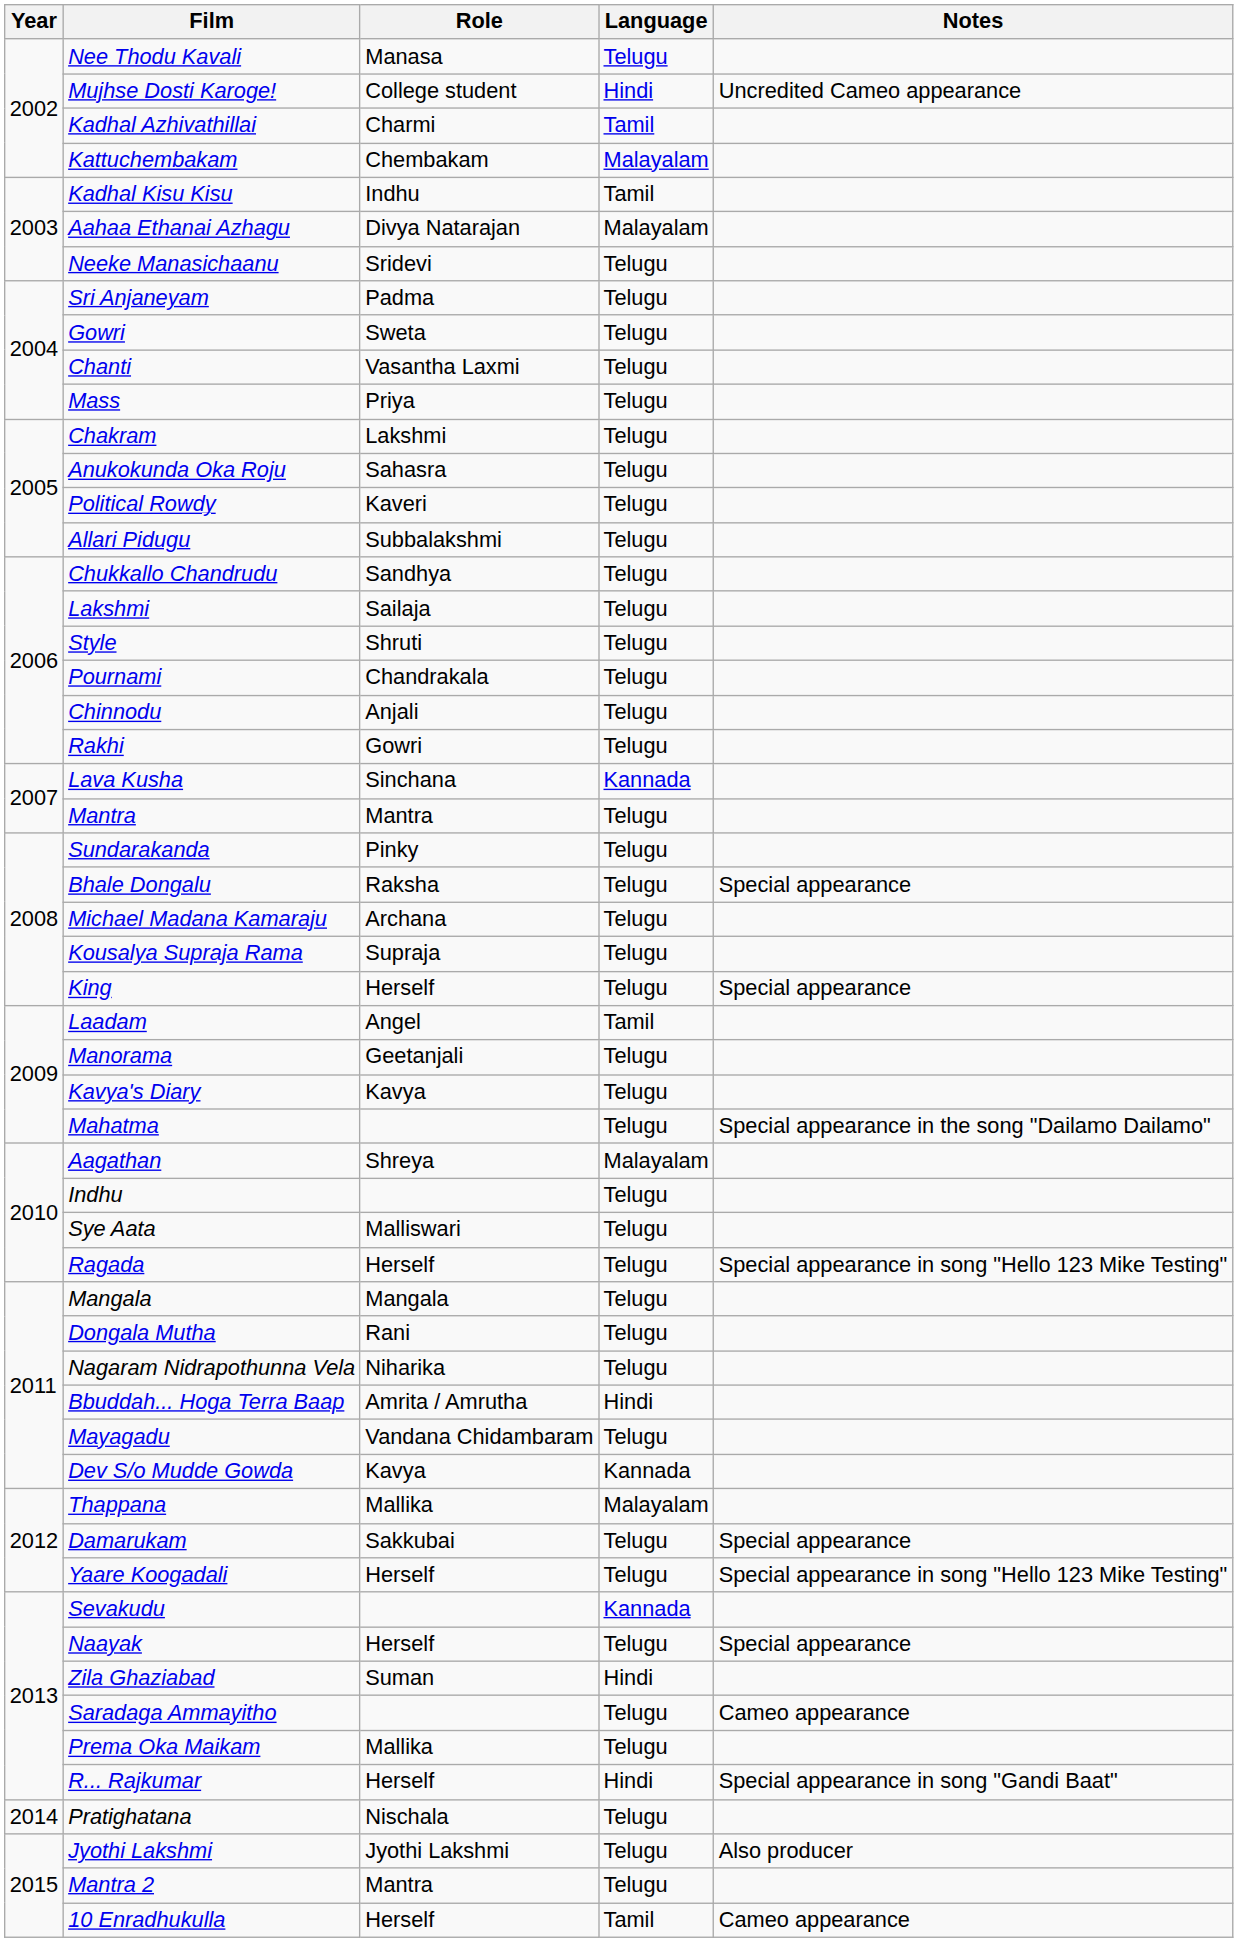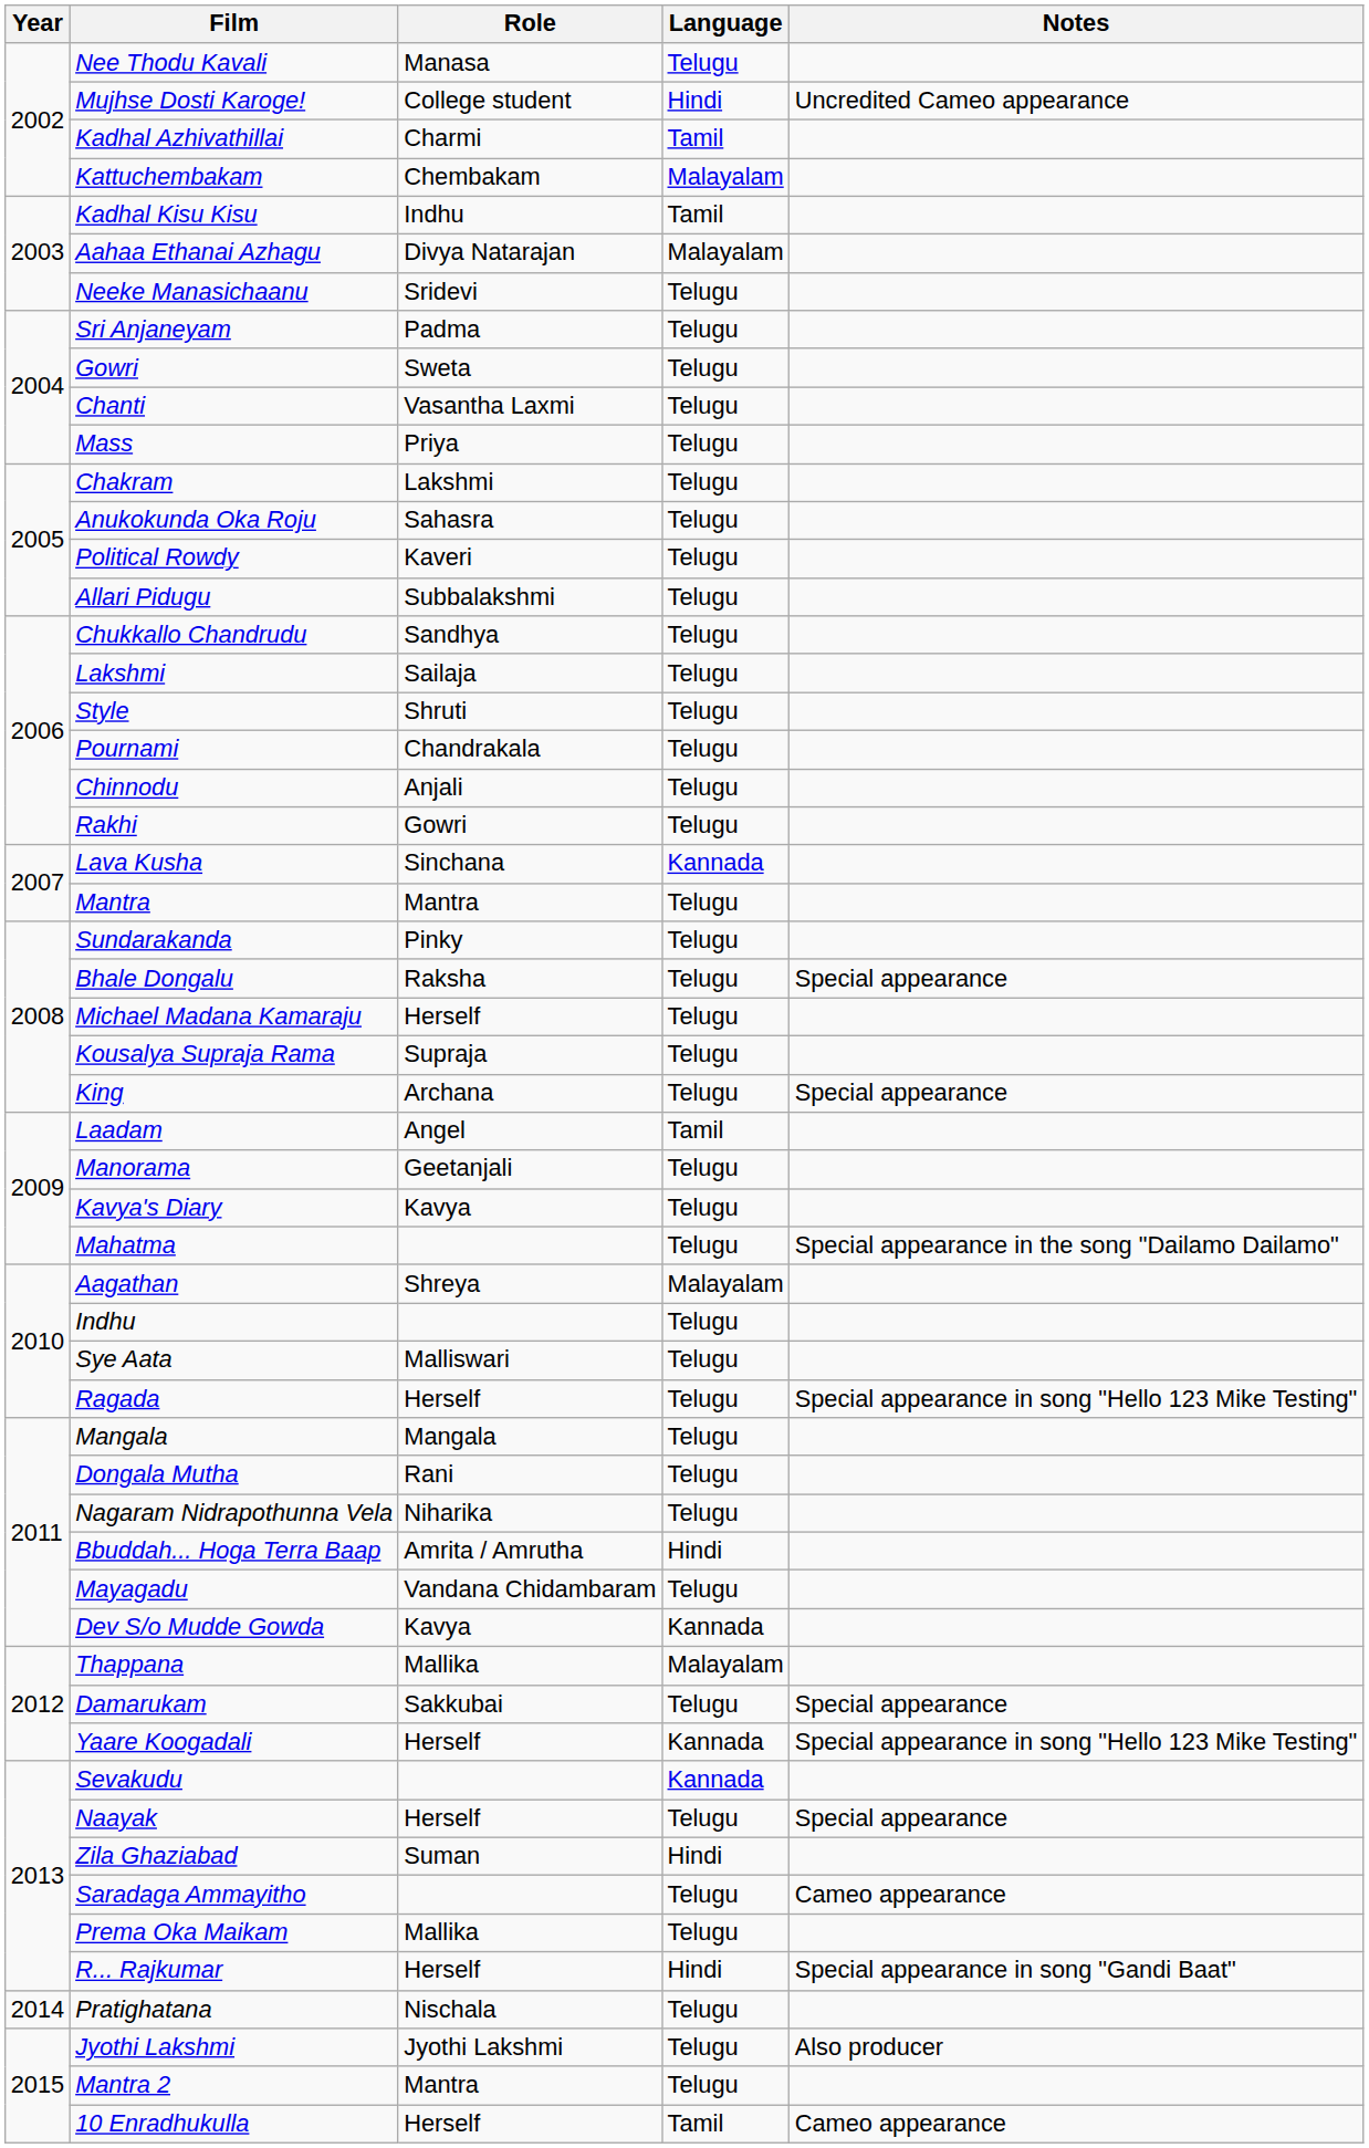 <table class="wikitable sortable">
 <tr>
 <th>Year</th>
 <th>Film</th>
 <th>Role</th>
 <th>Language</th>
 <th class="unsortable">Notes</th>
 </tr>
 <tr>
 <td rowspan="4">2002</td>
 <td><em><a href='#'>Nee Thodu Kavali</a></em></td>
 <td>Manasa</td>
 <td><a href='#'>Telugu</a></td>
 <td></td>
 </tr>
 <tr>
 <td><em><a href='#'>Mujhse Dosti Karoge!</a></em></td>
 <td>College student</td>
 <td><a href='#'>Hindi</a></td>
 <td>Uncredited Cameo appearance</td>
 </tr>
 <tr>
 <td><em><a href='#'>Kadhal Azhivathillai</a></em></td>
 <td>Charmi</td>
 <td><a href='#'>Tamil</a></td>
 <td></td>
 </tr>
 <tr>
 <td><em><a href='#'>Kattuchembakam</a></em></td>
 <td>Chembakam</td>
 <td><a href='#'>Malayalam</a></td>
 <td></td>
 </tr>
 <tr>
 <td rowspan="3">2003</td>
 <td><em><a href='#'>Kadhal Kisu Kisu</a></em></td>
 <td>Indhu</td>
 <td>Tamil</td>
 <td></td>
 </tr>
 <tr>
 <td><em><a href='#'>Aahaa Ethanai Azhagu</a></em></td>
 <td>Divya Natarajan</td>
 <td>Malayalam</td>
 <td></td>
 </tr>
 <tr>
 <td><em><a href='#'>Neeke Manasichaanu</a></em></td>
 <td>Sridevi</td>
 <td>Telugu</td>
 <td></td>
 </tr>
 <tr>
 <td rowspan="4">2004</td>
 <td><em><a href='#'>Sri Anjaneyam</a></em></td>
 <td>Padma</td>
 <td>Telugu</td>
 <td></td>
 </tr>
 <tr>
 <td><em><a href='#'>Gowri</a></em></td>
 <td>Sweta</td>
 <td>Telugu</td>
 <td></td>
 </tr>
 <tr>
 <td><em><a href='#'>Chanti</a></em></td>
 <td>Vasantha Laxmi</td>
 <td>Telugu</td>
 <td></td>
 </tr>
 <tr>
 <td><em><a href='#'>Mass</a></em></td>
 <td>Priya</td>
 <td>Telugu</td>
 <td></td>
 </tr>
 <tr>
 <td rowspan="4">2005</td>
 <td><em><a href='#'>Chakram</a></em></td>
 <td>Lakshmi</td>
 <td>Telugu</td>
 <td></td>
 </tr>
 <tr>
 <td><em><a href='#'>Anukokunda Oka Roju</a></em></td>
 <td>Sahasra</td>
 <td>Telugu</td>
 <td></td>
 </tr>
 <tr>
 <td><em><a href='#'>Political Rowdy</a></em></td>
 <td>Kaveri</td>
 <td>Telugu</td>
 <td></td>
 </tr>
 <tr>
 <td><em><a href='#'>Allari Pidugu</a></em></td>
 <td>Subbalakshmi</td>
 <td>Telugu</td>
 <td></td>
 </tr>
 <tr>
 <td rowspan="6">2006</td>
 <td><em><a href='#'>Chukkallo Chandrudu</a></em></td>
 <td>Sandhya</td>
 <td>Telugu</td>
 <td></td>
 </tr>
 <tr>
 <td><em><a href='#'>Lakshmi</a></em></td>
 <td>Sailaja</td>
 <td>Telugu</td>
 <td></td>
 </tr>
 <tr>
 <td><em><a href='#'>Style</a></em></td>
 <td>Shruti</td>
 <td>Telugu</td>
 <td></td>
 </tr>
 <tr>
 <td><em><a href='#'>Pournami</a></em></td>
 <td>Chandrakala</td>
 <td>Telugu</td>
 <td></td>
 </tr>
 <tr>
 <td><em><a href='#'>Chinnodu</a></em></td>
 <td>Anjali</td>
 <td>Telugu</td>
 <td></td>
 </tr>
 <tr>
 <td><em><a href='#'>Rakhi</a></em></td>
 <td>Gowri</td>
 <td>Telugu</td>
 <td></td>
 </tr>
 <tr>
 <td rowspan="2">2007</td>
 <td><em><a href='#'>Lava Kusha</a></em></td>
 <td>Sinchana</td>
 <td><a href='#'>Kannada</a></td>
 <td></td>
 </tr>
 <tr>
 <td><em><a href='#'>Mantra</a></em></td>
 <td>Mantra</td>
 <td>Telugu</td>
 <td></td>
 </tr>
 <tr>
 <td rowspan="5">2008</td>
 <td><em><a href='#'>Sundarakanda</a></em></td>
 <td>Pinky</td>
 <td>Telugu</td>
 <td></td>
 </tr>
 <tr>
 <td><em><a href='#'>Bhale Dongalu</a></em></td>
 <td>Raksha</td>
 <td>Telugu</td>
 <td>Special appearance</td>
 </tr>
 <tr>
 <td><em><a href='#'>Michael Madana Kamaraju</a></em></td>
-<td>Archana</td>
+<td>Herself</td>
 <td>Telugu</td>
 <td></td>
 </tr>
 <tr>
 <td><em><a href='#'>Kousalya Supraja Rama</a></em></td>
 <td>Supraja</td>
 <td>Telugu</td>
 <td></td>
 </tr>
 <tr>
 <td><em><a href='#'>King</a></em></td>
-<td>Herself</td>
+<td>Archana</td>
 <td>Telugu</td>
 <td>Special appearance</td>
 </tr>
 <tr>
 <td rowspan="4">2009</td>
 <td><em><a href='#'>Laadam</a></em></td>
 <td>Angel</td>
 <td>Tamil</td>
 <td></td>
 </tr>
 <tr>
 <td><em><a href='#'>Manorama</a></em></td>
 <td>Geetanjali</td>
 <td>Telugu</td>
 <td></td>
 </tr>
 <tr>
 <td><em><a href='#'>Kavya's Diary</a></em></td>
 <td>Kavya</td>
 <td>Telugu</td>
 <td></td>
 </tr>
 <tr>
 <td><em><a href='#'>Mahatma</a></em></td>
 <td></td>
 <td>Telugu</td>
 <td>Special appearance in the song "Dailamo Dailamo"</td>
 </tr>
 <tr>
 <td rowspan="4">2010</td>
 <td><em><a href='#'>Aagathan</a></em></td>
 <td>Shreya</td>
 <td>Malayalam</td>
 <td></td>
 </tr>
 <tr>
 <td><em>Indhu</em></td>
 <td></td>
 <td>Telugu</td>
 <td></td>
 </tr>
 <tr>
 <td><em>Sye Aata</em></td>
 <td>Malliswari</td>
 <td>Telugu</td>
 <td></td>
 </tr>
 <tr>
 <td><em><a href='#'>Ragada</a></em></td>
 <td>Herself</td>
 <td>Telugu</td>
 <td>Special appearance in song "Hello 123 Mike Testing"</td>
 </tr>
 <tr>
 <td rowspan="6">2011</td>
 <td><em>Mangala</em></td>
 <td>Mangala</td>
 <td>Telugu</td>
 <td></td>
 </tr>
 <tr>
 <td><em><a href='#'>Dongala Mutha</a></em></td>
 <td>Rani</td>
 <td>Telugu</td>
 <td></td>
 </tr>
 <tr>
 <td><em>Nagaram Nidrapothunna Vela</em></td>
 <td>Niharika</td>
 <td>Telugu</td>
 <td></td>
 </tr>
 <tr>
 <td><em><a href='#'>Bbuddah... Hoga Terra Baap</a></em></td>
 <td>Amrita / Amrutha</td>
 <td>Hindi</td>
 <td></td>
 </tr>
 <tr>
 <td><em><a href='#'>Mayagadu</a></em></td>
 <td>Vandana Chidambaram</td>
 <td>Telugu</td>
 <td></td>
 </tr>
 <tr>
 <td><em><a href='#'>Dev S/o Mudde Gowda</a></em></td>
 <td>Kavya</td>
 <td>Kannada</td>
 <td></td>
 </tr>
 <tr>
 <td rowspan="3">2012</td>
 <td><em><a href='#'>Thappana</a></em></td>
 <td>Mallika</td>
 <td>Malayalam</td>
 <td></td>
 </tr>
 <tr>
 <td><em><a href='#'>Damarukam</a></em></td>
 <td>Sakkubai</td>
 <td>Telugu</td>
 <td>Special appearance</td>
 </tr>
 <tr>
 <td><em><a href='#'>Yaare Koogadali</a></em></td>
 <td>Herself</td>
-<td>Telugu</td>
+<td>Kannada</td>
 <td>Special appearance in song "Hello 123 Mike Testing"</td>
 </tr>
 <tr>
 <td rowspan="6">2013</td>
 <td><em><a href='#'>Sevakudu</a></em></td>
 <td></td>
 <td><a href='#'>Kannada</a></td>
 <td></td>
 </tr>
 <tr>
 <td><em><a href='#'>Naayak</a></em></td>
 <td>Herself</td>
 <td>Telugu</td>
 <td>Special appearance</td>
 </tr>
 <tr>
 <td><em><a href='#'>Zila Ghaziabad</a></em></td>
 <td>Suman</td>
 <td>Hindi</td>
 <td></td>
 </tr>
 <tr>
 <td><em><a href='#'>Saradaga Ammayitho</a></em></td>
 <td></td>
 <td>Telugu</td>
 <td>Cameo appearance</td>
 </tr>
 <tr>
 <td><em><a href='#'>Prema Oka Maikam</a></em></td>
 <td>Mallika</td>
 <td>Telugu</td>
 <td></td>
 </tr>
 <tr>
 <td><em><a href='#'>R... Rajkumar</a></em></td>
 <td>Herself</td>
 <td>Hindi</td>
 <td>Special appearance in song "Gandi Baat"</td>
 </tr>
 <tr>
 <td>2014</td>
 <td><em>Pratighatana</em></td>
 <td>Nischala</td>
 <td>Telugu</td>
 <td></td>
 </tr>
 <tr>
 <td rowspan="3">2015</td>
 <td><em><a href='#'>Jyothi Lakshmi</a></em></td>
 <td>Jyothi Lakshmi</td>
 <td>Telugu</td>
 <td>Also producer</td>
 </tr>
 <tr>
 <td><em><a href='#'>Mantra 2</a></em></td>
 <td>Mantra</td>
 <td>Telugu</td>
 <td></td>
 </tr>
 <tr>
 <td><em><a href='#'>10 Enradhukulla</a></em></td>
 <td>Herself</td>
 <td>Tamil</td>
 <td>Cameo appearance</td>
 </tr>
 </table>
